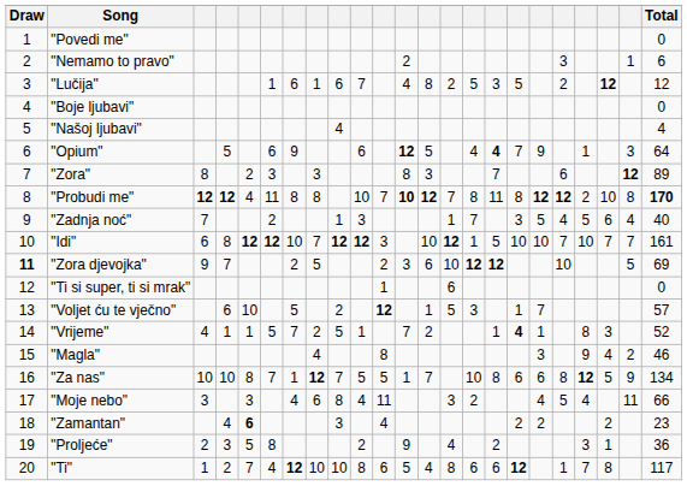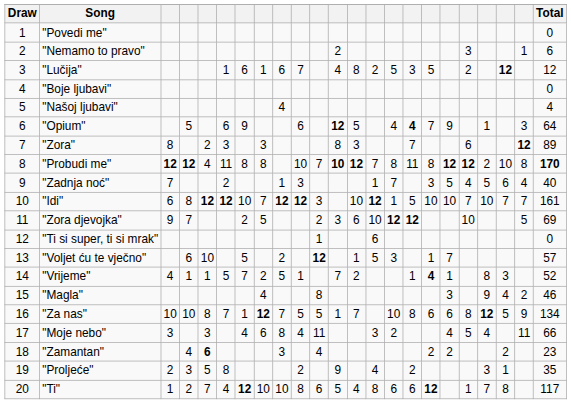 <table class="wikitable plainrowheaders" style="margin: 1em auto 1em auto; text-align:center;">
 <tr>
 </tr>
 <tr --->
 <th>Draw</th>
 <th>Song</th>
 <th></th>
 <th></th>
 <th></th>
 <th></th>
 <th></th>
 <th></th>
 <th></th>
 <th></th>
 <th></th>
 <th></th>
 <th></th>
 <th></th>
 <th></th>
 <th></th>
 <th></th>
 <th></th>
 <th></th>
 <th></th>
 <th></th>
 <th></th>
 <th>Total</th>
 </tr>
 <tr --->
 <td>1</td>
 <td align="left">"Povedi me"</td>
 <td></td>
 <td></td>
 <td></td>
 <td></td>
 <td></td>
 <td></td>
 <td></td>
 <td></td>
 <td></td>
 <td></td>
 <td></td>
 <td></td>
 <td></td>
 <td></td>
 <td></td>
 <td></td>
 <td></td>
 <td></td>
 <td></td>
 <td></td>
 <td>0</td>
 </tr>
 <tr --->
 <td>2</td>
 <td align="left">"Nemamo to pravo"</td>
 <td></td>
 <td></td>
 <td></td>
 <td></td>
 <td></td>
 <td></td>
 <td></td>
 <td></td>
 <td></td>
 <td>2</td>
 <td></td>
 <td></td>
 <td></td>
 <td></td>
 <td></td>
 <td></td>
 <td>3</td>
 <td></td>
 <td></td>
 <td>1</td>
 <td>6</td>
 </tr>
 <tr --->
 <td>3</td>
 <td align="left">"Lučija"</td>
 <td></td>
 <td></td>
 <td></td>
 <td>1</td>
 <td>6</td>
 <td>1</td>
 <td>6</td>
 <td>7</td>
 <td></td>
 <td>4</td>
 <td>8</td>
 <td>2</td>
 <td>5</td>
 <td>3</td>
 <td>5</td>
 <td></td>
 <td>2</td>
 <td></td>
 <td><strong>12</strong></td>
 <td></td>
 <td>12</td>
 </tr>
 <tr --->
 <td>4</td>
 <td align="left">"Boje ljubavi"</td>
 <td></td>
 <td></td>
 <td></td>
 <td></td>
 <td></td>
 <td></td>
 <td></td>
 <td></td>
 <td></td>
 <td></td>
 <td></td>
 <td></td>
 <td></td>
 <td></td>
 <td></td>
 <td></td>
 <td></td>
 <td></td>
 <td></td>
 <td></td>
 <td>0</td>
 </tr>
 <tr --->
 <td>5</td>
 <td align="left">"Našoj ljubavi"</td>
 <td></td>
 <td></td>
 <td></td>
 <td></td>
 <td></td>
 <td></td>
 <td>4</td>
 <td></td>
 <td></td>
 <td></td>
 <td></td>
 <td></td>
 <td></td>
 <td></td>
 <td></td>
 <td></td>
 <td></td>
 <td></td>
 <td></td>
 <td></td>
 <td>4</td>
 </tr>
 <tr --->
 <td>6</td>
 <td align="left">"Opium"</td>
 <td></td>
 <td>5</td>
 <td></td>
 <td>6</td>
 <td>9</td>
 <td></td>
 <td></td>
 <td>6</td>
 <td></td>
 <td><strong>12</strong></td>
 <td>5</td>
 <td></td>
 <td>4</td>
 <td><strong>4</strong></td>
 <td>7</td>
 <td>9</td>
 <td></td>
 <td>1</td>
 <td></td>
 <td>3</td>
 <td>64</td>
 </tr>
 <tr --->
 <td>7</td>
 <td align="left">"Zora"</td>
 <td>8</td>
 <td></td>
 <td>2</td>
 <td>3</td>
 <td></td>
 <td>3</td>
 <td></td>
 <td></td>
 <td></td>
 <td>8</td>
 <td>3</td>
 <td></td>
 <td></td>
 <td>7</td>
 <td></td>
 <td></td>
 <td>6</td>
 <td></td>
 <td></td>
 <td><strong>12</strong></td>
 <td>89</td>
 </tr>
 <tr>
 <td>8</td>
 <td align="left">"Probudi me"</td>
 <td><strong>12</strong></td>
 <td><strong>12</strong></td>
 <td>4</td>
 <td>11</td>
 <td>8</td>
 <td>8</td>
 <td></td>
 <td>10</td>
 <td>7</td>
 <td><strong>10</strong></td>
 <td><strong>12</strong></td>
 <td>7</td>
 <td>8</td>
 <td>11</td>
 <td>8</td>
 <td><strong>12</strong></td>
 <td><strong>12</strong></td>
 <td>2</td>
 <td>10</td>
 <td>8</td>
 <td><strong>170</strong></td>
 </tr>
 <tr --->
 <td>9</td>
 <td align="left">"Zadnja noć"</td>
 <td>7</td>
 <td></td>
 <td></td>
 <td>2</td>
 <td></td>
 <td></td>
 <td>1</td>
 <td>3</td>
 <td></td>
 <td></td>
 <td></td>
 <td>1</td>
 <td>7</td>
 <td></td>
 <td>3</td>
 <td>5</td>
 <td>4</td>
 <td>5</td>
 <td>6</td>
 <td>4</td>
 <td>40</td>
 </tr>
 <tr --->
 <td>10</td>
 <td align="left">"Idi"</td>
 <td>6</td>
 <td>8</td>
 <td><strong>12</strong></td>
 <td><strong>12</strong></td>
 <td>10</td>
 <td>7</td>
 <td><strong>12</strong></td>
 <td><strong>12</strong></td>
 <td>3</td>
 <td></td>
 <td>10</td>
 <td><strong>12</strong></td>
 <td>1</td>
 <td>5</td>
 <td>10</td>
 <td>10</td>
 <td>7</td>
 <td>10</td>
 <td>7</td>
 <td>7</td>
 <td>161</td>
 </tr>
 <tr --->
-<td><strong>11</strong></td>
+<td>11</td>
 <td align="left">"Zora djevojka"</td>
 <td>9</td>
 <td>7</td>
 <td></td>
 <td></td>
 <td>2</td>
 <td>5</td>
 <td></td>
 <td></td>
 <td>2</td>
 <td>3</td>
 <td>6</td>
 <td>10</td>
 <td><strong>12</strong></td>
 <td><strong>12</strong></td>
 <td></td>
 <td></td>
 <td>10</td>
 <td></td>
 <td></td>
 <td>5</td>
 <td>69</td>
 </tr>
 <tr --->
 <td>12</td>
 <td align="left">"Ti si super, ti si mrak"</td>
 <td></td>
 <td></td>
 <td></td>
 <td></td>
 <td></td>
 <td></td>
 <td></td>
 <td></td>
 <td>1</td>
 <td></td>
 <td></td>
 <td>6</td>
 <td></td>
 <td></td>
 <td></td>
 <td></td>
 <td></td>
 <td></td>
 <td></td>
 <td></td>
 <td>0</td>
 </tr>
 <tr --->
 <td>13</td>
 <td align="left">"Voljet ću te vječno"</td>
 <td></td>
 <td>6</td>
 <td>10</td>
 <td></td>
 <td>5</td>
 <td></td>
 <td>2</td>
 <td></td>
 <td><strong>12</strong></td>
 <td></td>
 <td>1</td>
 <td>5</td>
 <td>3</td>
 <td></td>
 <td>1</td>
 <td>7</td>
 <td></td>
 <td></td>
 <td></td>
 <td></td>
 <td>57</td>
 </tr>
 <tr --->
 <td>14</td>
 <td align="left">"Vrijeme"</td>
 <td>4</td>
 <td>1</td>
 <td>1</td>
 <td>5</td>
 <td>7</td>
 <td>2</td>
 <td>5</td>
 <td>1</td>
 <td></td>
 <td>7</td>
 <td>2</td>
 <td></td>
 <td></td>
 <td>1</td>
 <td><strong>4</strong></td>
 <td>1</td>
 <td></td>
 <td>8</td>
 <td>3</td>
 <td></td>
 <td>52</td>
 </tr>
 <tr --->
 <td>15</td>
 <td align="left">"Magla"</td>
 <td></td>
 <td></td>
 <td></td>
 <td></td>
 <td></td>
 <td>4</td>
 <td></td>
 <td></td>
 <td>8</td>
 <td></td>
 <td></td>
 <td></td>
 <td></td>
 <td></td>
 <td></td>
 <td>3</td>
 <td></td>
 <td>9</td>
 <td>4</td>
 <td>2</td>
 <td>46</td>
 </tr>
 <tr --->
 <td>16</td>
 <td align="left">"Za nas"</td>
 <td>10</td>
 <td>10</td>
 <td>8</td>
 <td>7</td>
 <td>1</td>
 <td><strong>12</strong></td>
 <td>7</td>
 <td>5</td>
 <td>5</td>
 <td>1</td>
 <td>7</td>
 <td></td>
 <td>10</td>
 <td>8</td>
 <td>6</td>
 <td>6</td>
 <td>8</td>
 <td><strong>12</strong></td>
 <td>5</td>
 <td>9</td>
 <td>134</td>
 </tr>
 <tr --->
 <td>17</td>
 <td align="left">"Moje nebo"</td>
 <td>3</td>
 <td></td>
 <td>3</td>
 <td></td>
 <td>4</td>
 <td>6</td>
 <td>8</td>
 <td>4</td>
 <td>11</td>
 <td></td>
 <td></td>
 <td>3</td>
 <td>2</td>
 <td></td>
 <td></td>
 <td>4</td>
 <td>5</td>
 <td>4</td>
 <td></td>
 <td>11</td>
 <td>66</td>
 </tr>
 <tr --->
 <td>18</td>
 <td align="left">"Zamantan"</td>
 <td></td>
 <td>4</td>
 <td><strong>6</strong></td>
 <td></td>
 <td></td>
 <td></td>
 <td>3</td>
 <td></td>
 <td>4</td>
 <td></td>
 <td></td>
 <td></td>
 <td></td>
 <td></td>
 <td>2</td>
 <td>2</td>
 <td></td>
 <td></td>
 <td>2</td>
 <td></td>
 <td>23</td>
 </tr>
 <tr --->
 <td>19</td>
 <td align="left">"Proljeće"</td>
 <td>2</td>
 <td>3</td>
 <td>5</td>
 <td>8</td>
 <td></td>
 <td></td>
 <td></td>
 <td>2</td>
 <td></td>
 <td>9</td>
 <td></td>
 <td>4</td>
 <td></td>
 <td>2</td>
 <td></td>
 <td></td>
 <td></td>
 <td>3</td>
 <td>1</td>
 <td></td>
-<td>36</td>
+<td>35</td>
 </tr>
 <tr --->
 <td>20</td>
 <td align="left">"Ti"</td>
 <td>1</td>
 <td>2</td>
 <td>7</td>
 <td>4</td>
 <td><strong>12</strong></td>
 <td>10</td>
 <td>10</td>
 <td>8</td>
 <td>6</td>
 <td>5</td>
 <td>4</td>
 <td>8</td>
 <td>6</td>
 <td>6</td>
 <td><strong>12</strong></td>
 <td></td>
 <td>1</td>
 <td>7</td>
 <td>8</td>
 <td></td>
 <td>117</td>
 </tr>
 </table>
